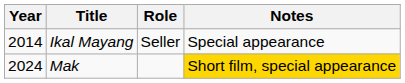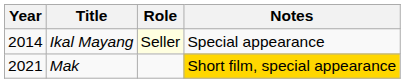 <table class="wikitable">
 <tr>
 <th>Year</th>
 <th>Title</th>
 <th>Role</th>
 <th>Notes</th>
 </tr>
 <tr>
 <td>2014</td>
 <td><em>Ikal Mayang</em></td>
-<td>Seller</td>
+<td style="background: lightyellow;">Seller</td>
 <td>Special appearance</td>
 </tr>
 <tr>
-<td>2024</td>
+<td>2021</td>
 <td><em>Mak</em></td>
 <td></td>
 <td style="background: gold;">Short film, special appearance</td>
 </tr>
 </table>
